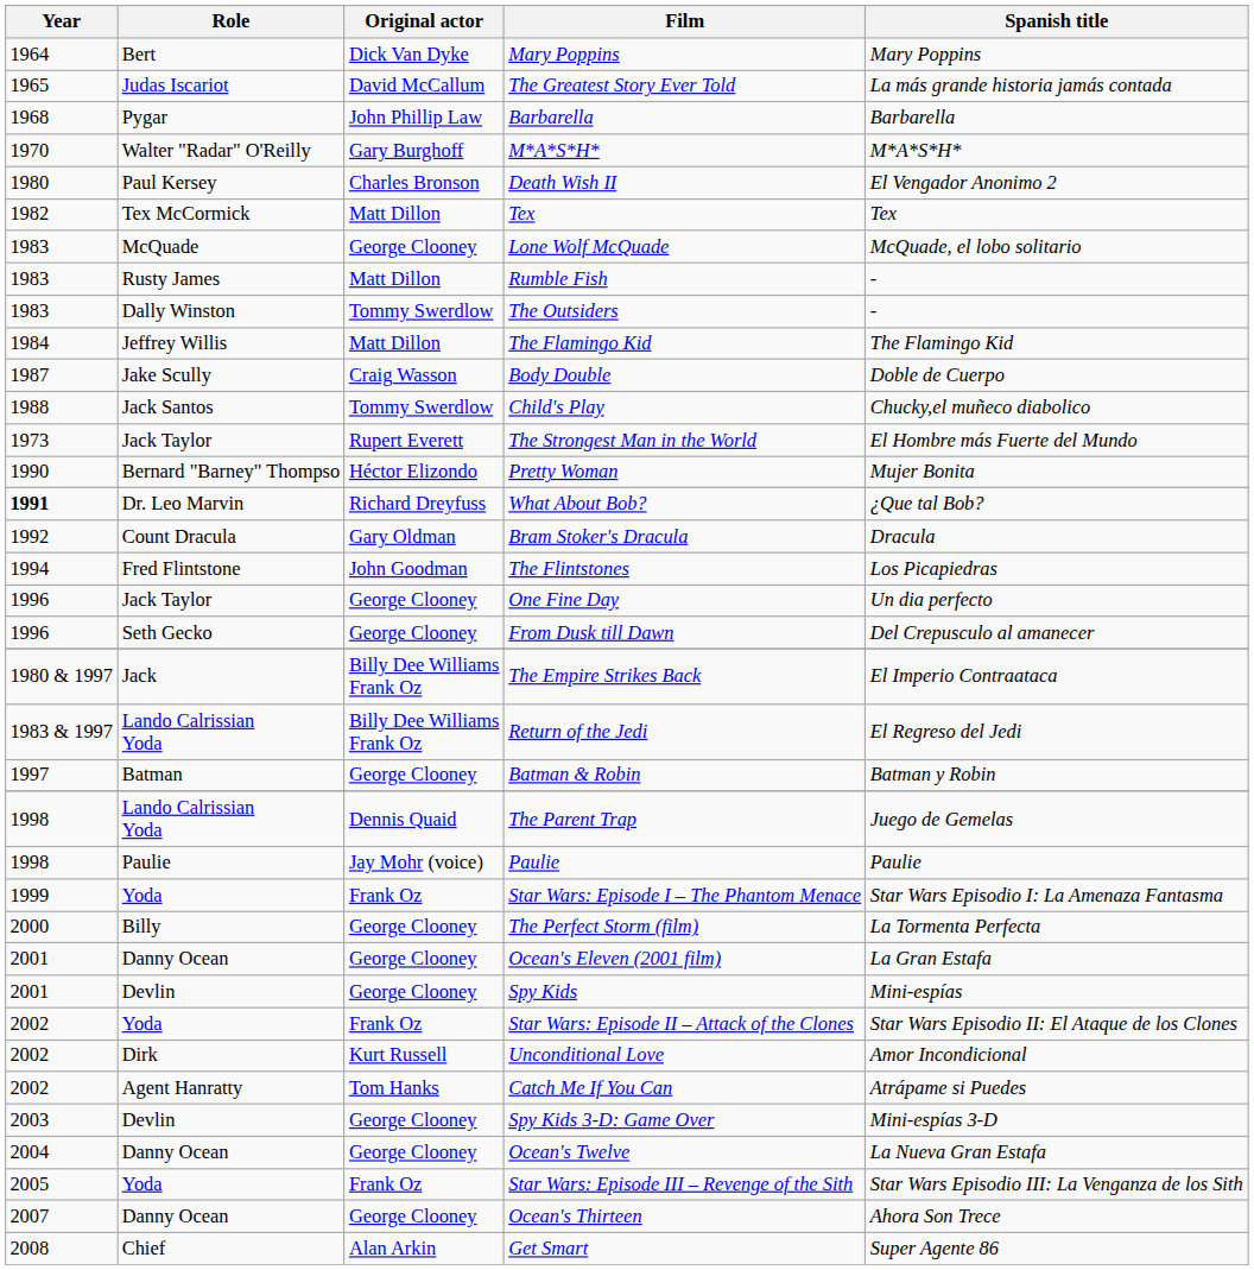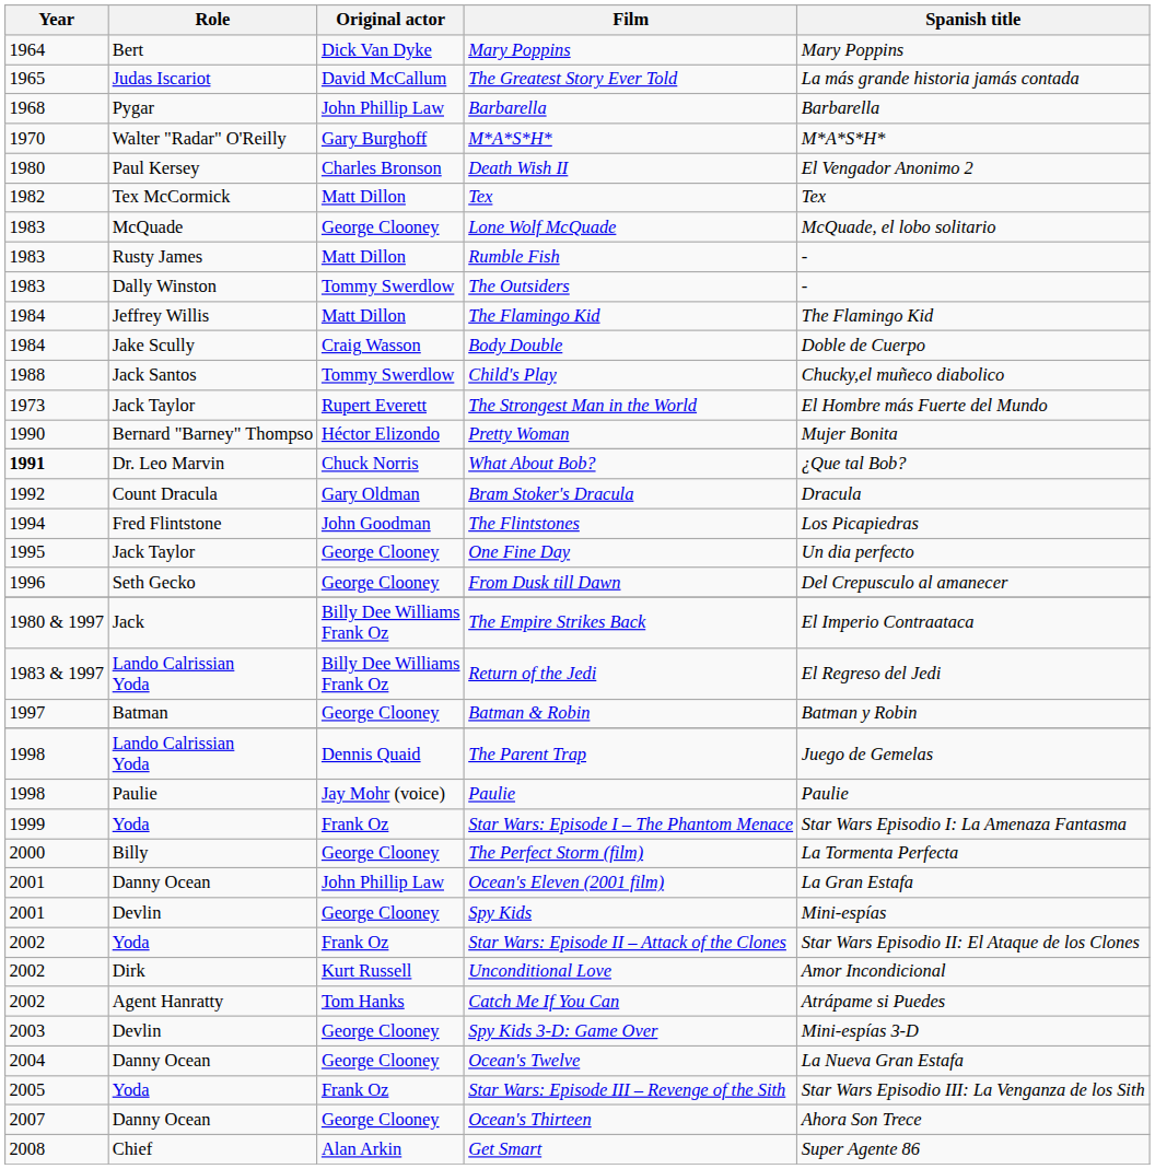 <table class="wikitable" style="font-size: 90%;">
 <tr>
 <th>Year</th>
 <th>Role</th>
 <th>Original actor</th>
 <th>Film</th>
 <th>Spanish title</th>
 </tr>
 <tr>
 <td>1964</td>
 <td>Bert</td>
 <td><a href='#'>Dick Van Dyke</a></td>
 <td><em><a href='#'>Mary Poppins</a></em></td>
 <td><em>Mary Poppins</em></td>
 </tr>
 <tr>
 <td>1965</td>
 <td><a href='#'>Judas Iscariot</a></td>
 <td><a href='#'>David McCallum</a></td>
 <td><em><a href='#'>The Greatest Story Ever Told</a></em></td>
 <td><em>La más grande historia jamás contada</em></td>
 </tr>
 <tr>
 <td>1968</td>
 <td>Pygar</td>
 <td><a href='#'>John Phillip Law</a></td>
 <td><em><a href='#'>Barbarella</a></em></td>
 <td><em>Barbarella</em></td>
 </tr>
 <tr>
 <td>1970</td>
 <td>Walter "Radar" O'Reilly</td>
 <td><a href='#'>Gary Burghoff</a></td>
 <td><em><a href='#'>M*A*S*H*</a></em></td>
 <td><em>M*A*S*H*</em></td>
 </tr>
 <tr>
 <td>1980</td>
 <td>Paul Kersey</td>
 <td><a href='#'>Charles Bronson</a></td>
 <td><em><a href='#'>Death Wish II</a></em></td>
 <td><em>El Vengador Anonimo 2</em></td>
 </tr>
 <tr>
 <td>1982</td>
 <td>Tex McCormick</td>
 <td><a href='#'>Matt Dillon</a></td>
 <td><em><a href='#'>Tex</a></em></td>
 <td><em>Tex</em></td>
 </tr>
 <tr>
 <td>1983</td>
 <td>McQuade</td>
 <td><a href='#'>George Clooney</a></td>
 <td><em><a href='#'>Lone Wolf McQuade</a></em></td>
 <td><em>McQuade, el lobo solitario</em></td>
 </tr>
 <tr>
 <td>1983</td>
 <td>Rusty James</td>
 <td><a href='#'>Matt Dillon</a></td>
 <td><em><a href='#'>Rumble Fish</a></em></td>
 <td><em>-</em></td>
 </tr>
 <tr>
 <td>1983</td>
 <td>Dally Winston</td>
 <td><a href='#'>Tommy Swerdlow</a></td>
 <td><em><a href='#'>The Outsiders</a></em></td>
 <td><em>-</em></td>
 </tr>
 <tr>
 <td>1984</td>
 <td>Jeffrey Willis</td>
 <td><a href='#'>Matt Dillon</a></td>
 <td><em><a href='#'>The Flamingo Kid</a></em></td>
 <td><em>The Flamingo Kid</em></td>
 </tr>
 <tr>
-<td>1987</td>
+<td>1984</td>
 <td>Jake Scully</td>
 <td><a href='#'>Craig Wasson</a></td>
 <td><em><a href='#'>Body Double</a></em></td>
 <td><em>Doble de Cuerpo</em></td>
 </tr>
 <tr>
 <td>1988</td>
 <td>Jack Santos</td>
 <td><a href='#'>Tommy Swerdlow</a></td>
 <td><em><a href='#'>Child's Play</a></em></td>
 <td><em>Chucky,el muñeco diabolico</em></td>
 </tr>
 <tr>
 <td>1973</td>
 <td>Jack Taylor</td>
 <td><a href='#'>Rupert Everett</a></td>
 <td><em><a href='#'>The Strongest Man in the World</a></em></td>
 <td><em>El Hombre más Fuerte del Mundo</em></td>
 </tr>
 <tr>
 <td>1990</td>
 <td>Bernard "Barney" Thompso</td>
 <td><a href='#'>Héctor Elizondo</a></td>
 <td><em><a href='#'>Pretty Woman</a></em></td>
 <td><em>Mujer Bonita</em></td>
 </tr>
 <tr>
 </tr>
 <tr>
 <td><strong>1991</strong></td>
 <td>Dr. Leo Marvin</td>
-<td><a href='#'>Richard Dreyfuss</a></td>
+<td><a href='#'>Chuck Norris</a></td>
 <td><em><a href='#'>What About Bob?</a></em></td>
 <td><em>¿Que tal Bob?</em></td>
 </tr>
 <tr>
 <td>1992</td>
 <td>Count Dracula</td>
 <td><a href='#'>Gary Oldman</a></td>
 <td><em><a href='#'>Bram Stoker's Dracula</a></em></td>
 <td><em>Dracula</em></td>
 </tr>
 <tr>
 <td>1994</td>
 <td>Fred Flintstone</td>
 <td><a href='#'>John Goodman</a></td>
 <td><em><a href='#'>The Flintstones</a></em></td>
 <td><em>Los Picapiedras</em></td>
 </tr>
 <tr>
-<td>1996</td>
+<td>1995</td>
 <td>Jack Taylor</td>
 <td><a href='#'>George Clooney</a></td>
 <td><em><a href='#'>One Fine Day</a></em></td>
 <td><em>Un dia perfecto</em></td>
 </tr>
 <tr>
 <td>1996</td>
 <td>Seth Gecko</td>
 <td><a href='#'>George Clooney</a></td>
 <td><em><a href='#'>From Dusk till Dawn</a></em></td>
 <td><em>Del Crepusculo al amanecer</em></td>
 </tr>
 <tr>
 </tr>
 <tr>
 <td>1980 & 1997</td>
 <td>Jack</td>
 <td><a href='#'>Billy Dee Williams</a><br><a href='#'>Frank Oz</a></td>
 <td><em><a href='#'>The Empire Strikes Back</a></em></td>
 <td><em>El Imperio Contraataca</em></td>
 </tr>
 <tr>
 <td>1983 & 1997</td>
 <td><a href='#'>Lando Calrissian</a><br><a href='#'>Yoda</a></td>
 <td><a href='#'>Billy Dee Williams</a><br><a href='#'>Frank Oz</a></td>
 <td><em><a href='#'>Return of the Jedi</a></em></td>
 <td><em>El Regreso del Jedi</em></td>
 </tr>
 <tr>
 <td>1997</td>
 <td>Batman</td>
 <td><a href='#'>George Clooney</a></td>
 <td><em><a href='#'>Batman & Robin</a></em></td>
 <td><em>Batman y Robin</em></td>
 </tr>
 <tr>
 </tr>
 <tr>
 <td>1998</td>
 <td><a href='#'>Lando Calrissian</a><br><a href='#'>Yoda</a></td>
 <td><a href='#'>Dennis Quaid</a></td>
 <td><em><a href='#'>The Parent Trap</a></em></td>
 <td><em>Juego de Gemelas</em></td>
 </tr>
 <tr>
 <td>1998</td>
 <td>Paulie</td>
 <td><a href='#'>Jay Mohr</a> (voice)</td>
 <td><em><a href='#'>Paulie</a></em></td>
 <td><em>Paulie</em></td>
 </tr>
 <tr>
 <td>1999</td>
 <td><a href='#'>Yoda</a></td>
 <td><a href='#'>Frank Oz</a></td>
 <td><em><a href='#'>Star Wars: Episode I – The Phantom Menace</a></em></td>
 <td><em>Star Wars Episodio I: La Amenaza Fantasma</em></td>
 </tr>
 <tr>
 <td>2000</td>
 <td>Billy</td>
 <td><a href='#'>George Clooney</a></td>
 <td><em><a href='#'>The Perfect Storm (film)</a></em></td>
 <td><em>La Tormenta Perfecta</em></td>
 </tr>
 <tr>
 <td>2001</td>
 <td>Danny Ocean</td>
-<td><a href='#'>George Clooney</a></td>
+<td><a href='#'>John Phillip Law</a></td>
 <td><em><a href='#'>Ocean's Eleven (2001 film)</a></em></td>
 <td><em>La Gran Estafa</em></td>
 </tr>
 <tr>
 <td>2001</td>
 <td>Devlin</td>
 <td><a href='#'>George Clooney</a></td>
 <td><em><a href='#'>Spy Kids</a></em></td>
 <td><em>Mini-espías</em></td>
 </tr>
 <tr>
 <td>2002</td>
 <td><a href='#'>Yoda</a></td>
 <td><a href='#'>Frank Oz</a></td>
 <td><em><a href='#'>Star Wars: Episode II – Attack of the Clones</a></em></td>
 <td><em>Star Wars Episodio II: El Ataque de los Clones</em></td>
 </tr>
 <tr>
 <td>2002</td>
 <td>Dirk</td>
 <td><a href='#'>Kurt Russell</a></td>
 <td><em><a href='#'>Unconditional Love</a></em></td>
 <td><em>Amor Incondicional</em></td>
 </tr>
 <tr>
 <td>2002</td>
 <td>Agent Hanratty</td>
 <td><a href='#'>Tom Hanks</a></td>
 <td><em><a href='#'>Catch Me If You Can</a></em></td>
 <td><em>Atrápame si Puedes</em></td>
 </tr>
 <tr>
 <td>2003</td>
 <td>Devlin</td>
 <td><a href='#'>George Clooney</a></td>
 <td><em><a href='#'>Spy Kids 3-D: Game Over</a></em></td>
 <td><em>Mini-espías 3-D</em></td>
 </tr>
 <tr>
 <td>2004</td>
 <td>Danny Ocean</td>
 <td><a href='#'>George Clooney</a></td>
 <td><em><a href='#'>Ocean's Twelve</a></em></td>
 <td><em>La Nueva Gran Estafa</em></td>
 </tr>
 <tr>
 <td>2005</td>
 <td><a href='#'>Yoda</a></td>
 <td><a href='#'>Frank Oz</a></td>
 <td><em><a href='#'>Star Wars: Episode III – Revenge of the Sith</a></em></td>
 <td><em>Star Wars Episodio III: La Venganza de los Sith</em></td>
 </tr>
 <tr>
 <td>2007</td>
 <td>Danny Ocean</td>
 <td><a href='#'>George Clooney</a></td>
 <td><em><a href='#'>Ocean's Thirteen</a></em></td>
 <td><em>Ahora Son Trece</em></td>
 </tr>
 <tr>
 <td>2008</td>
 <td>Chief</td>
 <td><a href='#'>Alan Arkin</a></td>
 <td><em><a href='#'>Get Smart</a></em></td>
 <td><em>Super Agente 86</em></td>
 </tr>
 </table>
